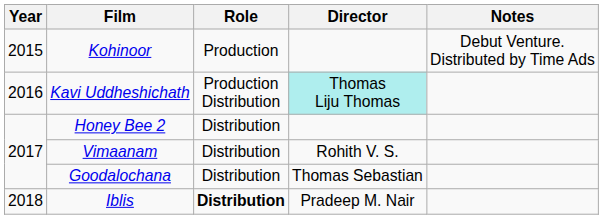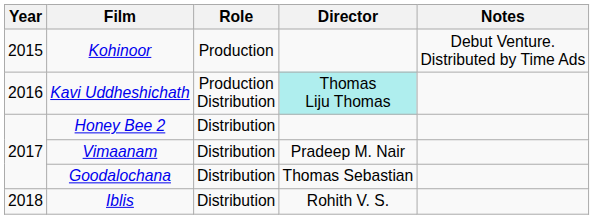 <table class="wikitable plainrowheaders sortable" style="text-align: center;">
 <tr>
 <th>Year</th>
 <th>Film</th>
 <th>Role</th>
 <th>Director</th>
 <th>Notes</th>
 </tr>
 <tr>
 <td>2015</td>
 <td><em><a href='#'>Kohinoor</a></em></td>
 <td>Production</td>
 <td></td>
 <td>Debut Venture.<br>Distributed by Time Ads</td>
 </tr>
 <tr>
 <td>2016</td>
 <td><em><a href='#'>Kavi Uddheshichath</a></em></td>
 <td>Production<br>Distribution</td>
 <td style="background: paleturquoise;">Thomas <br>Liju Thomas</td>
 <td></td>
 </tr>
 <tr>
 <td rowspan=3>2017</td>
 <td><em><a href='#'>Honey Bee 2</a></em></td>
 <td>Distribution</td>
 <td></td>
 <td></td>
 </tr>
 <tr>
 <td><em><a href='#'>Vimaanam</a></em></td>
 <td>Distribution</td>
-<td>Rohith V. S.</td>
+<td>Pradeep M. Nair</td>
 <td></td>
 </tr>
 <tr>
 <td><em><a href='#'>Goodalochana</a></em></td>
 <td>Distribution</td>
 <td>Thomas Sebastian</td>
 <td></td>
 </tr>
 <tr>
 <td>2018</td>
 <td><em><a href='#'>Iblis</a></em></td>
-<td><strong>Distribution</strong></td>
-<td>Pradeep M. Nair</td>
+<td>Distribution</td>
+<td>Rohith V. S.</td>
 <td></td>
 </tr>
 </table>
